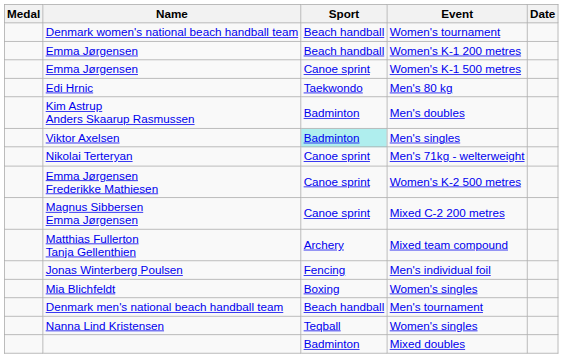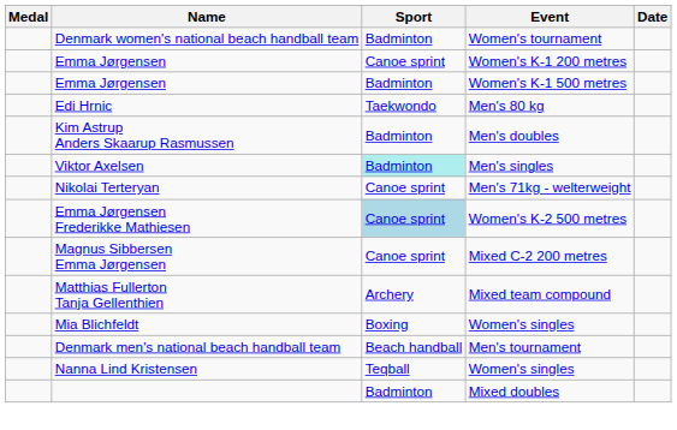 <table class="wikitable sortable" style="font-size: 95%">
 <tr>
 <th>Medal</th>
 <th>Name</th>
 <th>Sport</th>
 <th>Event</th>
 <th>Date</th>
 </tr>
 <tr>
 <td></td>
 <td><a href='#'>Denmark women's national beach handball team</a></td>
-<td><a href='#'>Beach handball</a></td>
+<td><a href='#'>Badminton</a></td>
 <td><a href='#'>Women's tournament</a></td>
 <td></td>
 </tr>
 <tr>
 <td></td>
 <td><a href='#'>Emma Jørgensen</a></td>
-<td><a href='#'>Beach handball</a></td>
+<td><a href='#'>Canoe sprint</a></td>
 <td><a href='#'>Women's K-1 200 metres</a></td>
 <td></td>
 </tr>
 <tr>
 <td></td>
 <td><a href='#'>Emma Jørgensen</a></td>
-<td><a href='#'>Canoe sprint</a></td>
+<td><a href='#'>Badminton</a></td>
 <td><a href='#'>Women's K-1 500 metres</a></td>
 <td></td>
 </tr>
 <tr>
 <td></td>
 <td><a href='#'>Edi Hrnic</a></td>
 <td><a href='#'>Taekwondo</a></td>
 <td><a href='#'>Men's 80 kg</a></td>
 <td></td>
 </tr>
 <tr>
 <td></td>
 <td><a href='#'>Kim Astrup</a><br><a href='#'>Anders Skaarup Rasmussen</a></td>
 <td><a href='#'>Badminton</a></td>
 <td><a href='#'>Men's doubles</a></td>
 <td></td>
 </tr>
 <tr>
 <td></td>
 <td><a href='#'>Viktor Axelsen</a></td>
 <td style="background: paleturquoise;"><a href='#'>Badminton</a></td>
 <td><a href='#'>Men's singles</a></td>
 <td></td>
 </tr>
 <tr>
 <td></td>
 <td><a href='#'>Nikolai Terteryan</a></td>
 <td><a href='#'>Canoe sprint</a></td>
 <td><a href='#'>Men's 71kg - welterweight</a></td>
 <td></td>
 </tr>
 <tr>
 <td></td>
 <td><a href='#'>Emma Jørgensen</a><br><a href='#'>Frederikke Mathiesen</a></td>
-<td><a href='#'>Canoe sprint</a></td>
+<td style="background: lightblue;"><a href='#'>Canoe sprint</a></td>
 <td><a href='#'>Women's K-2 500 metres</a></td>
 <td></td>
 </tr>
 <tr>
 <td></td>
 <td><a href='#'>Magnus Sibbersen</a><br><a href='#'>Emma Jørgensen</a></td>
 <td><a href='#'>Canoe sprint</a></td>
 <td><a href='#'>Mixed C-2 200 metres</a></td>
 <td></td>
 </tr>
 <tr>
 <td></td>
 <td><a href='#'>Matthias Fullerton</a><br><a href='#'>Tanja Gellenthien</a></td>
 <td><a href='#'>Archery</a></td>
 <td><a href='#'>Mixed team compound</a></td>
-<td></td>
-</tr>
-<tr>
-<td></td>
-<td><a href='#'>Jonas Winterberg Poulsen</a></td>
-<td><a href='#'>Fencing</a></td>
-<td><a href='#'>Men's individual foil</a></td>
 <td></td>
 </tr>
 <tr>
 <td></td>
 <td><a href='#'>Mia Blichfeldt</a></td>
 <td><a href='#'>Boxing</a></td>
 <td><a href='#'>Women's singles</a></td>
 <td></td>
 </tr>
 <tr>
 <td></td>
 <td><a href='#'>Denmark men's national beach handball team</a></td>
 <td><a href='#'>Beach handball</a></td>
 <td><a href='#'>Men's tournament</a></td>
 <td></td>
 </tr>
 <tr>
 <td></td>
 <td><a href='#'>Nanna Lind Kristensen</a></td>
 <td><a href='#'>Teqball</a></td>
 <td><a href='#'>Women's singles</a></td>
 <td></td>
 </tr>
 <tr>
 <td></td>
 <td></td>
 <td><a href='#'>Badminton</a></td>
 <td><a href='#'>Mixed doubles</a></td>
 <td></td>
 </tr>
 </table>
